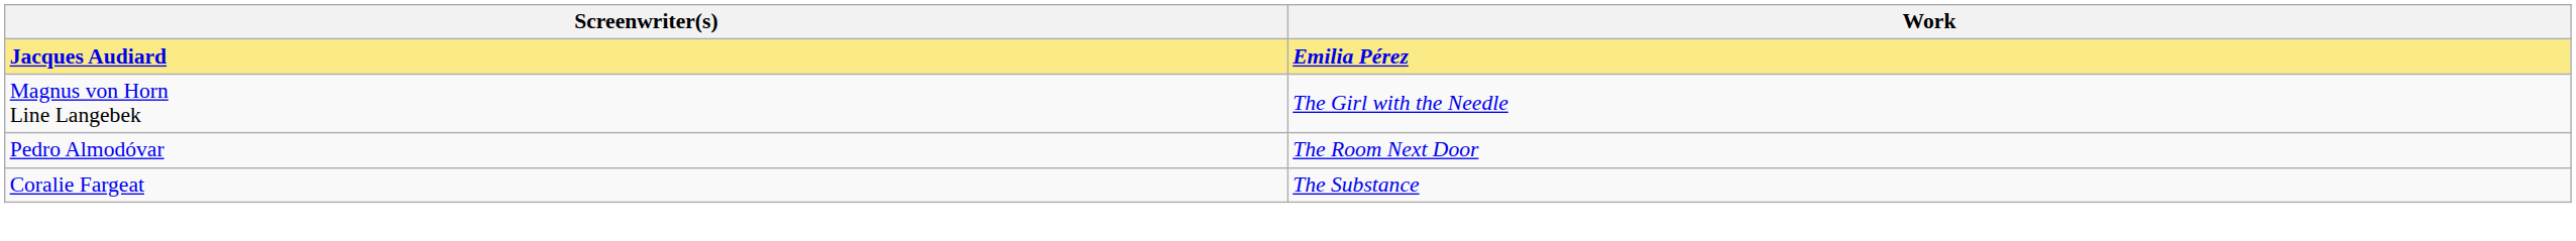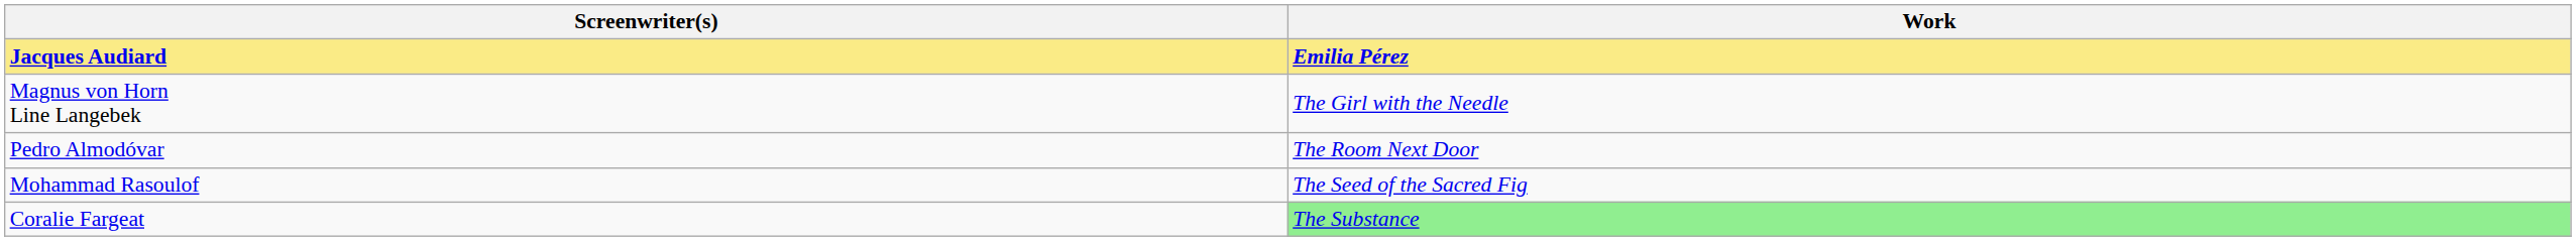 <table class="sortable wikitable" width="95%" cellpadding="5">
 <tr>
 <th width="50%">Screenwriter(s)</th>
 <th width="50%">Work</th>
 </tr>
 <tr>
 <td style="background:#FAEB86"> <strong><a href='#'>Jacques Audiard</a></strong></td>
 <td style="background:#FAEB86"><strong><em><a href='#'>Emilia Pérez</a></em></strong></td>
 </tr>
 <tr>
 <td> <a href='#'>Magnus von Horn</a><br> Line Langebek</td>
 <td><em><a href='#'>The Girl with the Needle</a></em></td>
 </tr>
 <tr>
 <td> <a href='#'>Pedro Almodóvar</a></td>
 <td><em><a href='#'>The Room Next Door</a></em></td>
 </tr>
 <tr>
+<td> <a href='#'>Mohammad Rasoulof</a></td>
+<td><em><a href='#'>The Seed of the Sacred Fig</a></em></td>
+</tr>
+<tr>
 <td> <a href='#'>Coralie Fargeat</a></td>
-<td><em><a href='#'>The Substance</a></em></td>
+<td style="background: lightgreen;"><em><a href='#'>The Substance</a></em></td>
 </tr>
 </table>
